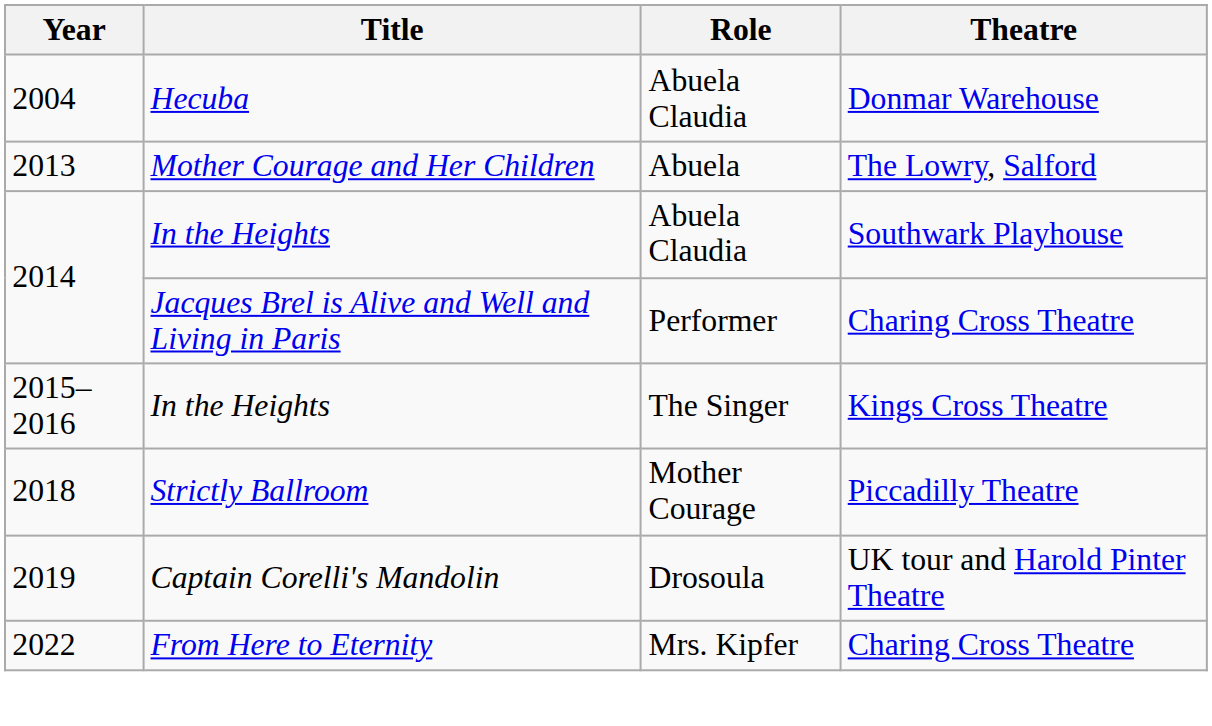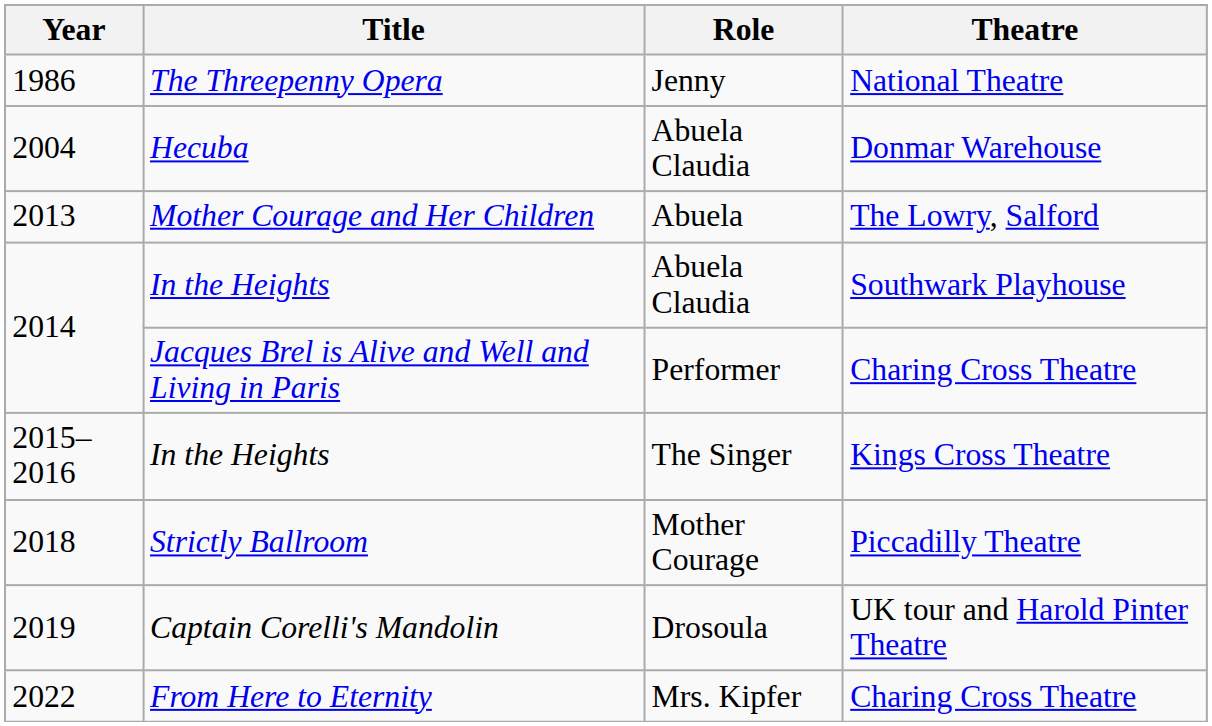 <table class="wikitable">
 <tr>
 <th>Year</th>
 <th>Title</th>
 <th>Role</th>
 <th>Theatre</th>
+</tr>
+<tr>
+<td>1986</td>
+<td><em><a href='#'>The Threepenny Opera</a></em></td>
+<td>Jenny</td>
+<td><a href='#'>National Theatre</a></td>
 </tr>
 <tr>
 <td>2004</td>
 <td><em><a href='#'>Hecuba</a></em></td>
 <td>Abuela Claudia</td>
 <td><a href='#'>Donmar Warehouse</a></td>
 </tr>
 <tr>
 <td>2013</td>
 <td><em><a href='#'>Mother Courage and Her Children</a></em></td>
 <td>Abuela</td>
 <td><a href='#'>The Lowry</a>, <a href='#'>Salford</a></td>
 </tr>
 <tr>
 <td rowspan="2">2014</td>
 <td><em><a href='#'>In the Heights</a></em></td>
 <td>Abuela Claudia</td>
 <td><a href='#'>Southwark Playhouse</a></td>
 </tr>
 <tr>
 <td><em><a href='#'>Jacques Brel is Alive and Well and Living in Paris</a></em></td>
 <td>Performer</td>
 <td><a href='#'>Charing Cross Theatre</a></td>
 </tr>
 <tr>
 <td>2015–2016</td>
 <td><em>In the Heights</em></td>
 <td>The Singer</td>
 <td><a href='#'>Kings Cross Theatre</a></td>
 </tr>
 <tr>
 <td>2018</td>
 <td><a href='#'><em>Strictly Ballroom</em></a></td>
 <td>Mother Courage</td>
 <td><a href='#'>Piccadilly Theatre</a></td>
 </tr>
 <tr>
 <td>2019</td>
 <td><em>Captain Corelli's Mandolin</em></td>
 <td>Drosoula</td>
 <td>UK tour and <a href='#'>Harold Pinter Theatre</a></td>
 </tr>
 <tr>
 <td>2022</td>
 <td><em><a href='#'>From Here to Eternity</a></em></td>
 <td>Mrs. Kipfer</td>
 <td><a href='#'>Charing Cross Theatre</a></td>
 </tr>
 </table>
